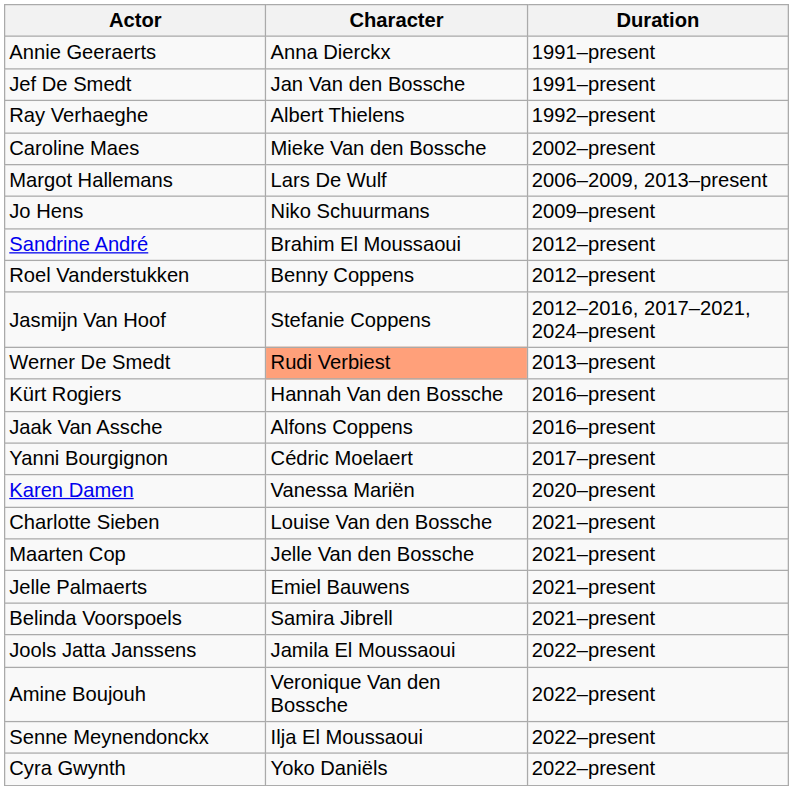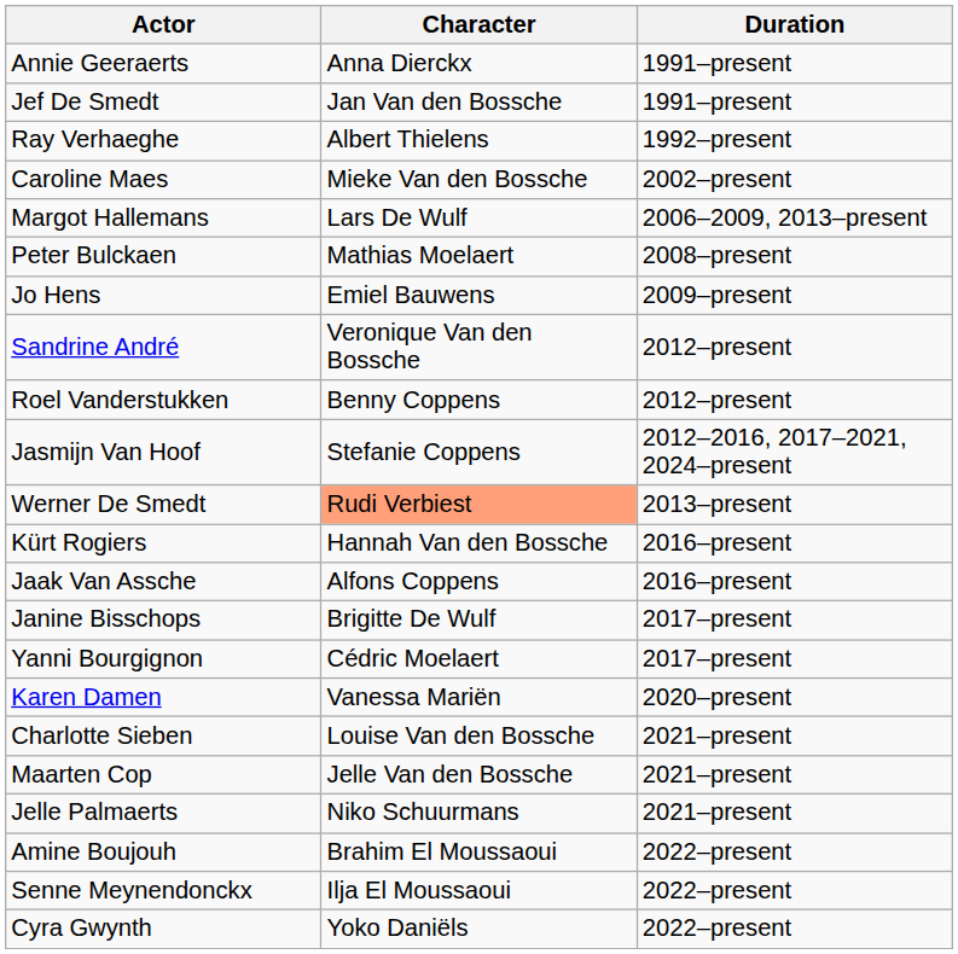 <table class="wikitable">
 <tr>
 <th width="200">Actor</th>
 <th width="200">Character</th>
 <th width="200">Duration</th>
 </tr>
 <tr>
 <td>Annie Geeraerts</td>
 <td>Anna Dierckx</td>
 <td>1991–present</td>
 </tr>
 <tr>
 <td>Jef De Smedt</td>
 <td>Jan Van den Bossche</td>
 <td>1991–present</td>
 </tr>
 <tr>
 <td>Ray Verhaeghe</td>
 <td>Albert Thielens</td>
 <td>1992–present</td>
 </tr>
 <tr>
 <td>Caroline Maes</td>
 <td>Mieke Van den Bossche</td>
 <td>2002–present</td>
 </tr>
 <tr>
 <td>Margot Hallemans</td>
 <td>Lars De Wulf</td>
 <td>2006–2009, 2013–present</td>
 </tr>
 <tr>
+<td>Peter Bulckaen</td>
+<td>Mathias Moelaert</td>
+<td>2008–present</td>
+</tr>
+<tr>
 <td>Jo Hens</td>
-<td>Niko Schuurmans</td>
+<td>Emiel Bauwens</td>
 <td>2009–present</td>
 </tr>
 <tr>
 <td><a href='#'>Sandrine André</a></td>
-<td>Brahim El Moussaoui</td>
+<td>Veronique Van den Bossche</td>
 <td>2012–present</td>
 </tr>
 <tr>
 <td>Roel Vanderstukken</td>
 <td>Benny Coppens</td>
 <td>2012–present</td>
 </tr>
 <tr>
 <td>Jasmijn Van Hoof</td>
 <td>Stefanie Coppens</td>
 <td>2012–2016, 2017–2021, 2024–present</td>
 </tr>
 <tr>
 <td>Werner De Smedt</td>
 <td style="background: lightsalmon;">Rudi Verbiest</td>
 <td>2013–present</td>
 </tr>
 <tr>
 <td>Kürt Rogiers</td>
 <td>Hannah Van den Bossche</td>
 <td>2016–present</td>
 </tr>
 <tr>
 <td>Jaak Van Assche</td>
 <td>Alfons Coppens</td>
 <td>2016–present</td>
 </tr>
 <tr>
+<td>Janine Bisschops</td>
+<td>Brigitte De Wulf</td>
+<td>2017–present</td>
+</tr>
+<tr>
 <td>Yanni Bourgignon</td>
 <td>Cédric Moelaert</td>
 <td>2017–present</td>
 </tr>
 <tr>
 <td><a href='#'>Karen Damen</a></td>
 <td>Vanessa Mariën</td>
 <td>2020–present</td>
 </tr>
 <tr>
 <td>Charlotte Sieben</td>
 <td>Louise Van den Bossche</td>
 <td>2021–present</td>
 </tr>
 <tr>
 <td>Maarten Cop</td>
 <td>Jelle Van den Bossche</td>
 <td>2021–present</td>
 </tr>
 <tr>
 <td>Jelle Palmaerts</td>
-<td>Emiel Bauwens</td>
+<td>Niko Schuurmans</td>
 <td>2021–present</td>
 </tr>
 <tr>
-<td>Belinda Voorspoels</td>
-<td>Samira Jibrell</td>
-<td>2021–present</td>
-</tr>
-<tr>
-<td>Jools Jatta Janssens</td>
-<td>Jamila El Moussaoui</td>
-<td>2022–present</td>
-</tr>
-<tr>
 <td>Amine Boujouh</td>
-<td>Veronique Van den Bossche</td>
+<td>Brahim El Moussaoui</td>
 <td>2022–present</td>
 </tr>
 <tr>
 <td>Senne Meynendonckx</td>
 <td>Ilja El Moussaoui</td>
 <td>2022–present</td>
 </tr>
 <tr>
 <td>Cyra Gwynth</td>
 <td>Yoko Daniëls</td>
 <td>2022–present</td>
 </tr>
 <tr>
 </tr>
 </table>
